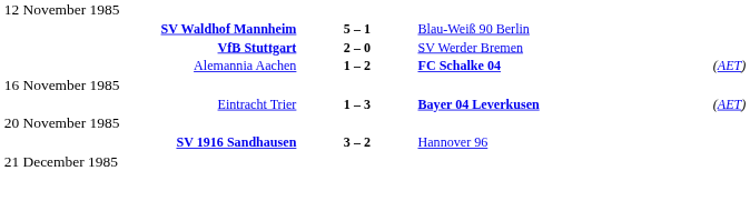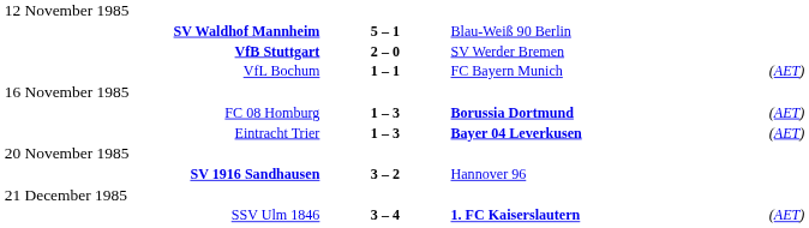 <table width=100% cellspacing=1>
 <tr>
 <th width=25%></th>
 <th width=10%></th>
 <th width=25%></th>
 <th></th>
 </tr>
 <tr>
 <td>12 November 1985</td>
 </tr>
 <tr style=font-size:90%>
 <td align=right><strong><a href='#'>SV Waldhof Mannheim</a></strong></td>
 <td align=center><strong>5 – 1</strong></td>
 <td><a href='#'>Blau-Weiß 90 Berlin</a></td>
 </tr>
 <tr style=font-size:90%>
 <td align=right><strong><a href='#'>VfB Stuttgart</a></strong></td>
 <td align=center><strong>2 – 0</strong></td>
 <td><a href='#'>SV Werder Bremen</a></td>
 </tr>
 <tr style=font-size:90%>
-<td align=right><a href='#'>Alemannia Aachen</a></td>
-<td align=center><strong>1 – 2</strong></td>
-<td><strong><a href='#'>FC Schalke 04</a></strong></td>
+<td align=right><a href='#'>VfL Bochum</a></td>
+<td align=center><strong>1 – 1</strong></td>
+<td><a href='#'>FC Bayern Munich</a></td>
 <td><em>(<a href='#'>AET</a>)</em></td>
 </tr>
 <tr>
 <td>16 November 1985</td>
+</tr>
+<tr style=font-size:90%>
+<td align=right><a href='#'>FC 08 Homburg</a></td>
+<td align=center><strong>1 – 3</strong></td>
+<td><strong><a href='#'>Borussia Dortmund</a></strong></td>
+<td><em>(<a href='#'>AET</a>)</em></td>
 </tr>
 <tr style=font-size:90%>
 <td align=right><a href='#'>Eintracht Trier</a></td>
 <td align=center><strong>1 – 3</strong></td>
 <td><strong><a href='#'>Bayer 04 Leverkusen</a></strong></td>
 <td><em>(<a href='#'>AET</a>)</em></td>
 </tr>
 <tr>
 <td>20 November 1985</td>
 </tr>
 <tr style=font-size:90%>
 <td align=right><strong><a href='#'>SV 1916 Sandhausen</a></strong></td>
 <td align=center><strong>3 – 2</strong></td>
 <td><a href='#'>Hannover 96</a></td>
 </tr>
 <tr>
 <td>21 December 1985</td>
 </tr>
+<tr style=font-size:90%>
+<td align=right><a href='#'>SSV Ulm 1846</a></td>
+<td align=center><strong>3 – 4</strong></td>
+<td><strong><a href='#'>1. FC Kaiserslautern</a></strong></td>
+<td><em>(<a href='#'>AET</a>)</em></td>
+</tr>
 </table>
